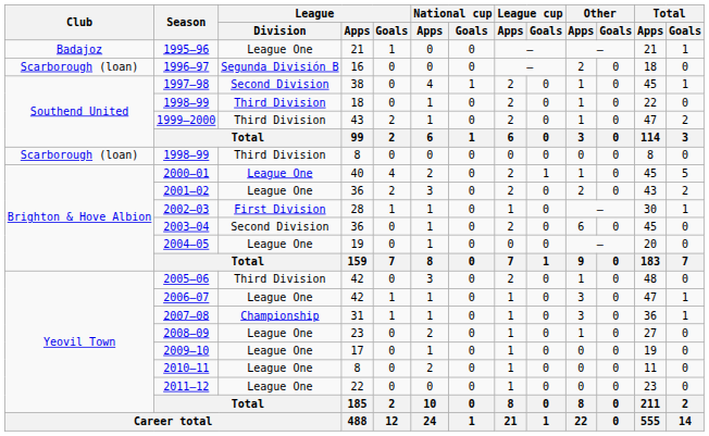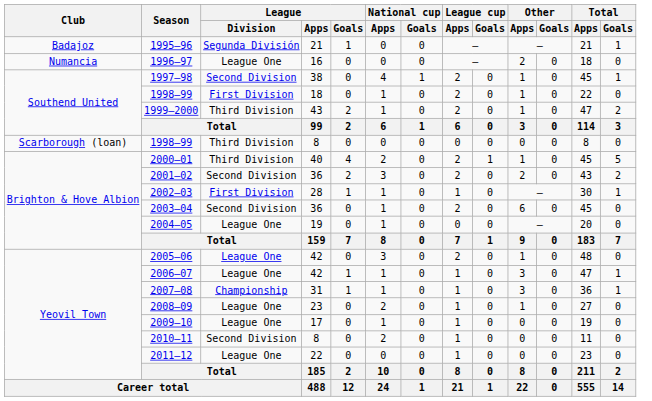 <table class="wikitable" style="text-align: center;">
 <tr>
 <th rowspan="2">Club</th>
 <th rowspan="2">Season</th>
 <th colspan="3">League</th>
 <th colspan="2">National cup</th>
 <th colspan="2">League cup</th>
 <th colspan="2">Other</th>
 <th colspan="2">Total</th>
 </tr>
 <tr>
 <th>Division</th>
 <th>Apps</th>
 <th>Goals</th>
 <th>Apps</th>
 <th>Goals</th>
 <th>Apps</th>
 <th>Goals</th>
 <th>Apps</th>
 <th>Goals</th>
 <th>Apps</th>
 <th>Goals</th>
 </tr>
 <tr>
 <td><a href='#'>Badajoz</a></td>
 <td><a href='#'>1995–96</a></td>
-<td>League One</td>
+<td><a href='#'>Segunda División</a></td>
 <td>21</td>
 <td>1</td>
 <td>0</td>
 <td>0</td>
 <td colspan="2">–</td>
 <td colspan="2">–</td>
 <td>21</td>
 <td>1</td>
 </tr>
 <tr>
-<td><a href='#'>Scarborough</a> (loan)</td>
+<td><a href='#'>Numancia</a></td>
 <td><a href='#'>1996–97</a></td>
-<td><a href='#'>Segunda División B</a></td>
+<td>League One</td>
 <td>16</td>
 <td>0</td>
 <td>0</td>
 <td>0</td>
 <td colspan="2">–</td>
 <td>2</td>
 <td>0</td>
 <td>18</td>
 <td>0</td>
 </tr>
 <tr>
 <td rowspan=4><a href='#'>Southend United</a></td>
 <td><a href='#'>1997–98</a></td>
 <td><a href='#'>Second Division</a></td>
 <td>38</td>
 <td>0</td>
 <td>4</td>
 <td>1</td>
 <td>2</td>
 <td>0</td>
 <td>1</td>
 <td>0</td>
 <td>45</td>
 <td>1</td>
 </tr>
 <tr>
 <td><a href='#'>1998–99</a></td>
-<td><a href='#'>Third Division</a></td>
+<td><a href='#'>First Division</a></td>
 <td>18</td>
 <td>0</td>
 <td>1</td>
 <td>0</td>
 <td>2</td>
 <td>0</td>
 <td>1</td>
 <td>0</td>
 <td>22</td>
 <td>0</td>
 </tr>
 <tr>
 <td><a href='#'>1999–2000</a></td>
 <td>Third Division</td>
 <td>43</td>
 <td>2</td>
 <td>1</td>
 <td>0</td>
 <td>2</td>
 <td>0</td>
 <td>1</td>
 <td>0</td>
 <td>47</td>
 <td>2</td>
 </tr>
 <tr>
 <th colspan=2>Total</th>
 <th>99</th>
 <th>2</th>
 <th>6</th>
 <th>1</th>
 <th>6</th>
 <th>0</th>
 <th>3</th>
 <th>0</th>
 <th>114</th>
 <th>3</th>
 </tr>
 <tr>
 <td><a href='#'>Scarborough</a> (loan)</td>
 <td><a href='#'>1998–99</a></td>
 <td>Third Division</td>
 <td>8</td>
 <td>0</td>
 <td>0</td>
 <td>0</td>
 <td>0</td>
 <td>0</td>
 <td>0</td>
 <td>0</td>
 <td>8</td>
 <td>0</td>
 </tr>
 <tr>
 <td rowspan=6><a href='#'>Brighton & Hove Albion</a></td>
 <td><a href='#'>2000–01</a></td>
-<td><a href='#'>League One</a></td>
+<td>Third Division</td>
 <td>40</td>
 <td>4</td>
 <td>2</td>
 <td>0</td>
 <td>2</td>
 <td>1</td>
 <td>1</td>
 <td>0</td>
 <td>45</td>
 <td>5</td>
 </tr>
 <tr>
 <td><a href='#'>2001–02</a></td>
-<td>League One</td>
+<td>Second Division</td>
 <td>36</td>
 <td>2</td>
 <td>3</td>
 <td>0</td>
 <td>2</td>
 <td>0</td>
 <td>2</td>
 <td>0</td>
 <td>43</td>
 <td>2</td>
 </tr>
 <tr>
 <td><a href='#'>2002–03</a></td>
 <td><a href='#'>First Division</a></td>
 <td>28</td>
 <td>1</td>
 <td>1</td>
 <td>0</td>
 <td>1</td>
 <td>0</td>
 <td colspan=2>—</td>
 <td>30</td>
 <td>1</td>
 </tr>
 <tr>
 <td><a href='#'>2003–04</a></td>
 <td>Second Division</td>
 <td>36</td>
 <td>0</td>
 <td>1</td>
 <td>0</td>
 <td>2</td>
 <td>0</td>
 <td>6</td>
 <td>0</td>
 <td>45</td>
 <td>0</td>
 </tr>
 <tr>
 <td><a href='#'>2004–05</a></td>
 <td>League One</td>
 <td>19</td>
 <td>0</td>
 <td>1</td>
 <td>0</td>
 <td>0</td>
 <td>0</td>
 <td colspan=2>—</td>
 <td>20</td>
 <td>0</td>
 </tr>
 <tr>
 <th colspan=2>Total</th>
 <th>159</th>
 <th>7</th>
 <th>8</th>
 <th>0</th>
 <th>7</th>
 <th>1</th>
 <th>9</th>
 <th>0</th>
 <th>183</th>
 <th>7</th>
 </tr>
 <tr>
 <td rowspan=8><a href='#'>Yeovil Town</a></td>
 <td><a href='#'>2005–06</a></td>
-<td>Third Division</td>
+<td><a href='#'>League One</a></td>
 <td>42</td>
 <td>0</td>
 <td>3</td>
 <td>0</td>
 <td>2</td>
 <td>0</td>
 <td>1</td>
 <td>0</td>
 <td>48</td>
 <td>0</td>
 </tr>
 <tr>
 <td><a href='#'>2006–07</a></td>
 <td>League One</td>
 <td>42</td>
 <td>1</td>
 <td>1</td>
 <td>0</td>
 <td>1</td>
 <td>0</td>
 <td>3</td>
 <td>0</td>
 <td>47</td>
 <td>1</td>
 </tr>
 <tr>
 <td><a href='#'>2007–08</a></td>
 <td><a href='#'>Championship</a></td>
 <td>31</td>
 <td>1</td>
 <td>1</td>
 <td>0</td>
 <td>1</td>
 <td>0</td>
 <td>3</td>
 <td>0</td>
 <td>36</td>
 <td>1</td>
 </tr>
 <tr>
 <td><a href='#'>2008–09</a></td>
 <td>League One</td>
 <td>23</td>
 <td>0</td>
 <td>2</td>
 <td>0</td>
 <td>1</td>
 <td>0</td>
 <td>1</td>
 <td>0</td>
 <td>27</td>
 <td>0</td>
 </tr>
 <tr>
 <td><a href='#'>2009–10</a></td>
 <td>League One</td>
 <td>17</td>
 <td>0</td>
 <td>1</td>
 <td>0</td>
 <td>1</td>
 <td>0</td>
 <td>0</td>
 <td>0</td>
 <td>19</td>
 <td>0</td>
 </tr>
 <tr>
 <td><a href='#'>2010–11</a></td>
-<td>League One</td>
+<td>Second Division</td>
 <td>8</td>
 <td>0</td>
 <td>2</td>
 <td>0</td>
 <td>1</td>
 <td>0</td>
 <td>0</td>
 <td>0</td>
 <td>11</td>
 <td>0</td>
 </tr>
 <tr>
 <td><a href='#'>2011–12</a></td>
 <td>League One</td>
 <td>22</td>
 <td>0</td>
 <td>0</td>
 <td>0</td>
 <td>1</td>
 <td>0</td>
 <td>0</td>
 <td>0</td>
 <td>23</td>
 <td>0</td>
 </tr>
 <tr>
 <th colspan=2>Total</th>
 <th>185</th>
 <th>2</th>
 <th>10</th>
 <th>0</th>
 <th>8</th>
 <th>0</th>
 <th>8</th>
 <th>0</th>
 <th>211</th>
 <th>2</th>
 </tr>
 <tr>
 <th colspan=3>Career total</th>
 <th>488</th>
 <th>12</th>
 <th>24</th>
 <th>1</th>
 <th>21</th>
 <th>1</th>
 <th>22</th>
 <th>0</th>
 <th>555</th>
 <th>14</th>
 </tr>
 </table>
